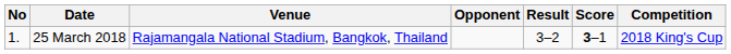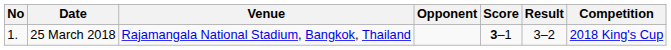 <table class="wikitable" style="font-size:100%;">
 <tr>
 <th>No</th>
 <th>Date</th>
 <th>Venue</th>
 <th>Opponent</th>
+<th>Score</th>
 <th>Result</th>
-<th>Score</th>
 <th>Competition</th>
 </tr>
 <tr>
 <td>1.</td>
 <td>25 March 2018</td>
 <td><a href='#'>Rajamangala National Stadium</a>, <a href='#'>Bangkok</a>, <a href='#'>Thailand</a></td>
 <td></td>
+<td align=center><strong>3</strong>–1</td>
 <td align=center>3–2</td>
-<td align=center><strong>3</strong>–1</td>
 <td><a href='#'>2018 King's Cup</a></td>
 </tr>
 </table>
